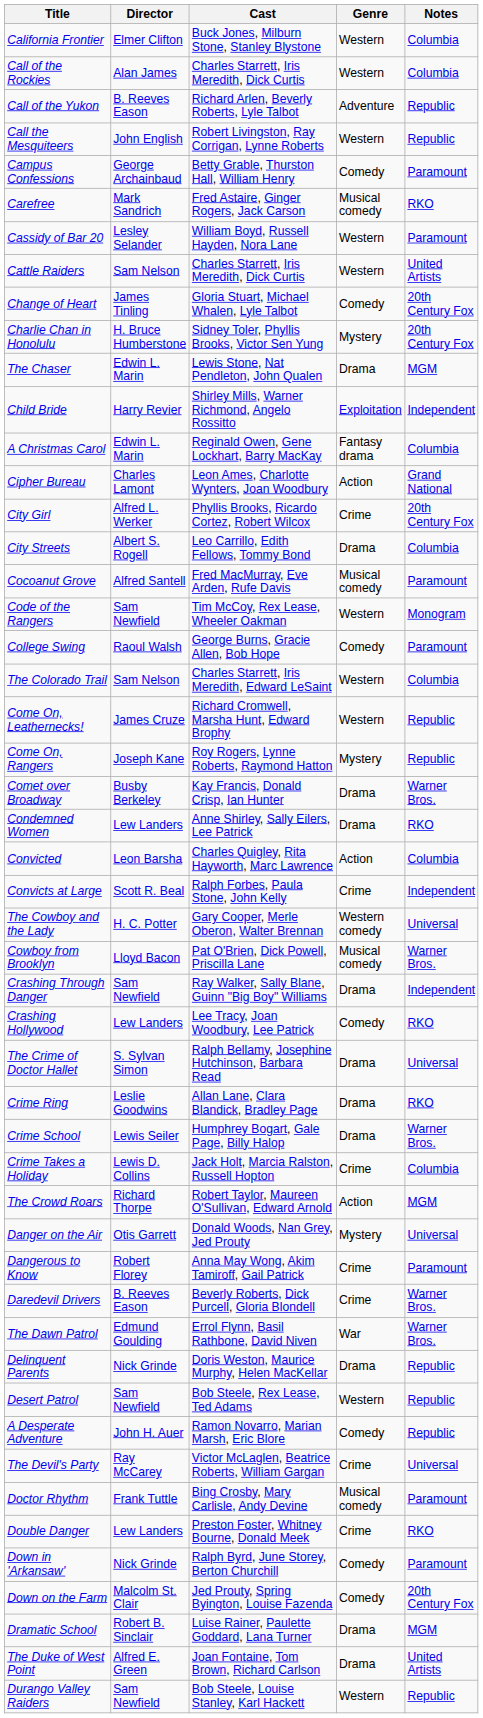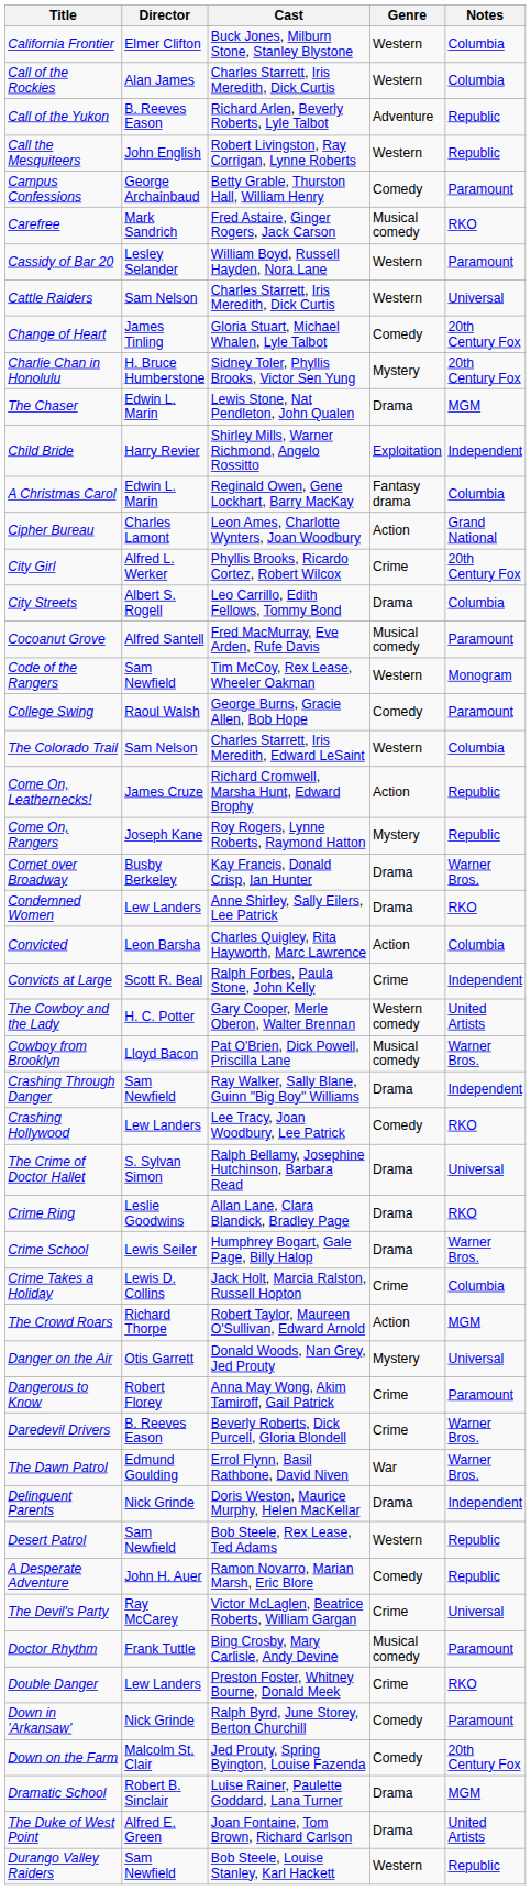 <table class="wikitable" style="width:100%;">
 <tr>
 <th style="width:23%;">Title</th>
 <th style="width:16%;">Director</th>
 <th style="width:33%;">Cast</th>
 <th style="width:13%;">Genre</th>
 <th style="width:15%;">Notes</th>
 </tr>
 <tr>
 <td><em><a href='#'>California Frontier</a></em></td>
 <td><a href='#'>Elmer Clifton</a></td>
 <td><a href='#'>Buck Jones</a>, <a href='#'>Milburn Stone</a>, <a href='#'>Stanley Blystone</a></td>
 <td>Western</td>
 <td><a href='#'>Columbia</a></td>
 </tr>
 <tr>
 <td><em><a href='#'>Call of the Rockies</a></em></td>
 <td><a href='#'>Alan James</a></td>
 <td><a href='#'>Charles Starrett</a>, <a href='#'>Iris Meredith</a>, <a href='#'>Dick Curtis</a></td>
 <td>Western</td>
 <td><a href='#'>Columbia</a></td>
 </tr>
 <tr>
 <td><em><a href='#'>Call of the Yukon</a></em></td>
 <td><a href='#'>B. Reeves Eason</a></td>
 <td><a href='#'>Richard Arlen</a>, <a href='#'>Beverly Roberts</a>, <a href='#'>Lyle Talbot</a></td>
 <td>Adventure</td>
 <td><a href='#'>Republic</a></td>
 </tr>
 <tr>
 <td><em><a href='#'>Call the Mesquiteers</a></em></td>
 <td><a href='#'>John English</a></td>
 <td><a href='#'>Robert Livingston</a>, <a href='#'>Ray Corrigan</a>, <a href='#'>Lynne Roberts</a></td>
 <td>Western</td>
 <td><a href='#'>Republic</a></td>
 </tr>
 <tr>
 <td><em><a href='#'>Campus Confessions</a></em></td>
 <td><a href='#'>George Archainbaud</a></td>
 <td><a href='#'>Betty Grable</a>, <a href='#'>Thurston Hall</a>, <a href='#'>William Henry</a></td>
 <td>Comedy</td>
 <td><a href='#'>Paramount</a></td>
 </tr>
 <tr>
 <td><em><a href='#'>Carefree</a></em></td>
 <td><a href='#'>Mark Sandrich</a></td>
 <td><a href='#'>Fred Astaire</a>, <a href='#'>Ginger Rogers</a>, <a href='#'>Jack Carson</a></td>
 <td>Musical comedy</td>
 <td><a href='#'>RKO</a></td>
 </tr>
 <tr>
 <td><em><a href='#'>Cassidy of Bar 20</a></em></td>
 <td><a href='#'>Lesley Selander</a></td>
 <td><a href='#'>William Boyd</a>, <a href='#'>Russell Hayden</a>, <a href='#'>Nora Lane</a></td>
 <td>Western</td>
 <td><a href='#'>Paramount</a></td>
 </tr>
 <tr>
 <td><em><a href='#'>Cattle Raiders</a></em></td>
 <td><a href='#'>Sam Nelson</a></td>
 <td><a href='#'>Charles Starrett</a>, <a href='#'>Iris Meredith</a>, <a href='#'>Dick Curtis</a></td>
 <td>Western</td>
-<td><a href='#'>United Artists</a></td>
+<td><a href='#'>Universal</a></td>
 </tr>
 <tr>
 <td><em><a href='#'>Change of Heart</a></em></td>
 <td><a href='#'>James Tinling</a></td>
 <td><a href='#'>Gloria Stuart</a>, <a href='#'>Michael Whalen</a>, <a href='#'>Lyle Talbot</a></td>
 <td>Comedy</td>
 <td><a href='#'>20th Century Fox</a></td>
 </tr>
 <tr>
 <td><em><a href='#'>Charlie Chan in Honolulu</a></em></td>
 <td><a href='#'>H. Bruce Humberstone</a></td>
 <td><a href='#'>Sidney Toler</a>, <a href='#'>Phyllis Brooks</a>, <a href='#'>Victor Sen Yung</a></td>
 <td>Mystery</td>
 <td><a href='#'>20th Century Fox</a></td>
 </tr>
 <tr>
 <td><em><a href='#'>The Chaser</a></em></td>
 <td><a href='#'>Edwin L. Marin</a></td>
 <td><a href='#'>Lewis Stone</a>, <a href='#'>Nat Pendleton</a>, <a href='#'>John Qualen</a></td>
 <td>Drama</td>
 <td><a href='#'>MGM</a></td>
 </tr>
 <tr>
 <td><em><a href='#'>Child Bride</a></em></td>
 <td><a href='#'>Harry Revier</a></td>
 <td><a href='#'>Shirley Mills</a>, <a href='#'>Warner Richmond</a>, <a href='#'>Angelo Rossitto</a></td>
 <td><a href='#'>Exploitation</a></td>
 <td><a href='#'>Independent</a></td>
 </tr>
 <tr>
 <td><em><a href='#'>A Christmas Carol</a></em></td>
 <td><a href='#'>Edwin L. Marin</a></td>
 <td><a href='#'>Reginald Owen</a>, <a href='#'>Gene Lockhart</a>, <a href='#'>Barry MacKay</a></td>
 <td>Fantasy drama</td>
 <td><a href='#'>Columbia</a></td>
 </tr>
 <tr>
 <td><em><a href='#'>Cipher Bureau</a></em></td>
 <td><a href='#'>Charles Lamont</a></td>
 <td><a href='#'>Leon Ames</a>, <a href='#'>Charlotte Wynters</a>, <a href='#'>Joan Woodbury</a></td>
 <td>Action</td>
 <td><a href='#'>Grand National</a></td>
 </tr>
 <tr>
 <td><em><a href='#'>City Girl</a></em></td>
 <td><a href='#'>Alfred L. Werker</a></td>
 <td><a href='#'>Phyllis Brooks</a>, <a href='#'>Ricardo Cortez</a>, <a href='#'>Robert Wilcox</a></td>
 <td>Crime</td>
 <td><a href='#'>20th Century Fox</a></td>
 </tr>
 <tr>
 <td><em><a href='#'>City Streets</a></em></td>
 <td><a href='#'>Albert S. Rogell</a></td>
 <td><a href='#'>Leo Carrillo</a>, <a href='#'>Edith Fellows</a>, <a href='#'>Tommy Bond</a></td>
 <td>Drama</td>
 <td><a href='#'>Columbia</a></td>
 </tr>
 <tr>
 <td><em><a href='#'>Cocoanut Grove</a></em></td>
 <td><a href='#'>Alfred Santell</a></td>
 <td><a href='#'>Fred MacMurray</a>, <a href='#'>Eve Arden</a>, <a href='#'>Rufe Davis</a></td>
 <td>Musical comedy</td>
 <td><a href='#'>Paramount</a></td>
 </tr>
 <tr>
 <td><em><a href='#'>Code of the Rangers</a></em></td>
 <td><a href='#'>Sam Newfield</a></td>
 <td><a href='#'>Tim McCoy</a>, <a href='#'>Rex Lease</a>, <a href='#'>Wheeler Oakman</a></td>
 <td>Western</td>
 <td><a href='#'>Monogram</a></td>
 </tr>
 <tr>
 <td><em><a href='#'>College Swing</a></em></td>
 <td><a href='#'>Raoul Walsh</a></td>
 <td><a href='#'>George Burns</a>, <a href='#'>Gracie Allen</a>, <a href='#'>Bob Hope</a></td>
 <td>Comedy</td>
 <td><a href='#'>Paramount</a></td>
 </tr>
 <tr>
 <td><em><a href='#'>The Colorado Trail</a></em></td>
 <td><a href='#'>Sam Nelson</a></td>
 <td><a href='#'>Charles Starrett</a>, <a href='#'>Iris Meredith</a>, <a href='#'>Edward LeSaint</a></td>
 <td>Western</td>
 <td><a href='#'>Columbia</a></td>
 </tr>
 <tr>
 <td><em><a href='#'>Come On, Leathernecks!</a></em></td>
 <td><a href='#'>James Cruze</a></td>
 <td><a href='#'>Richard Cromwell</a>, <a href='#'>Marsha Hunt</a>, <a href='#'>Edward Brophy</a></td>
-<td>Western</td>
+<td>Action</td>
 <td><a href='#'>Republic</a></td>
 </tr>
 <tr>
 <td><em><a href='#'>Come On, Rangers</a></em></td>
 <td><a href='#'>Joseph Kane</a></td>
 <td><a href='#'>Roy Rogers</a>, <a href='#'>Lynne Roberts</a>, <a href='#'>Raymond Hatton</a></td>
 <td>Mystery</td>
 <td><a href='#'>Republic</a></td>
 </tr>
 <tr>
 <td><em><a href='#'>Comet over Broadway</a></em></td>
 <td><a href='#'>Busby Berkeley</a></td>
 <td><a href='#'>Kay Francis</a>, <a href='#'>Donald Crisp</a>, <a href='#'>Ian Hunter</a></td>
 <td>Drama</td>
 <td><a href='#'>Warner Bros.</a></td>
 </tr>
 <tr>
 <td><em><a href='#'>Condemned Women</a></em></td>
 <td><a href='#'>Lew Landers</a></td>
 <td><a href='#'>Anne Shirley</a>, <a href='#'>Sally Eilers</a>, <a href='#'>Lee Patrick</a></td>
 <td>Drama</td>
 <td><a href='#'>RKO</a></td>
 </tr>
 <tr>
 <td><em><a href='#'>Convicted</a></em></td>
 <td><a href='#'>Leon Barsha</a></td>
 <td><a href='#'>Charles Quigley</a>, <a href='#'>Rita Hayworth</a>, <a href='#'>Marc Lawrence</a></td>
 <td>Action</td>
 <td><a href='#'>Columbia</a></td>
 </tr>
 <tr>
 <td><em><a href='#'>Convicts at Large</a></em></td>
 <td><a href='#'>Scott R. Beal</a></td>
 <td><a href='#'>Ralph Forbes</a>, <a href='#'>Paula Stone</a>, <a href='#'>John Kelly</a></td>
 <td>Crime</td>
 <td><a href='#'>Independent</a></td>
 </tr>
 <tr>
 <td><em><a href='#'>The Cowboy and the Lady</a></em></td>
 <td><a href='#'>H. C. Potter</a></td>
 <td><a href='#'>Gary Cooper</a>, <a href='#'>Merle Oberon</a>, <a href='#'>Walter Brennan</a></td>
 <td>Western comedy</td>
-<td><a href='#'>Universal</a></td>
+<td><a href='#'>United Artists</a></td>
 </tr>
 <tr>
 <td><em><a href='#'>Cowboy from Brooklyn</a></em></td>
 <td><a href='#'>Lloyd Bacon</a></td>
 <td><a href='#'>Pat O'Brien</a>, <a href='#'>Dick Powell</a>, <a href='#'>Priscilla Lane</a></td>
 <td>Musical comedy</td>
 <td><a href='#'>Warner Bros.</a></td>
 </tr>
 <tr>
 <td><em><a href='#'>Crashing Through Danger</a></em></td>
 <td><a href='#'>Sam Newfield</a></td>
 <td><a href='#'>Ray Walker</a>, <a href='#'>Sally Blane</a>, <a href='#'>Guinn "Big Boy" Williams</a></td>
 <td>Drama</td>
 <td><a href='#'>Independent</a></td>
 </tr>
 <tr>
 <td><em><a href='#'>Crashing Hollywood</a></em></td>
 <td><a href='#'>Lew Landers</a></td>
 <td><a href='#'>Lee Tracy</a>, <a href='#'>Joan Woodbury</a>, <a href='#'>Lee Patrick</a></td>
 <td>Comedy</td>
 <td><a href='#'>RKO</a></td>
 </tr>
 <tr>
 <td><em><a href='#'>The Crime of Doctor Hallet</a></em></td>
 <td><a href='#'>S. Sylvan Simon</a></td>
 <td><a href='#'>Ralph Bellamy</a>, <a href='#'>Josephine Hutchinson</a>, <a href='#'>Barbara Read</a></td>
 <td>Drama</td>
 <td><a href='#'>Universal</a></td>
 </tr>
 <tr>
 <td><em><a href='#'>Crime Ring</a></em></td>
 <td><a href='#'>Leslie Goodwins</a></td>
 <td><a href='#'>Allan Lane</a>, <a href='#'>Clara Blandick</a>, <a href='#'>Bradley Page</a></td>
 <td>Drama</td>
 <td><a href='#'>RKO</a></td>
 </tr>
 <tr>
 <td><em><a href='#'>Crime School</a></em></td>
 <td><a href='#'>Lewis Seiler</a></td>
 <td><a href='#'>Humphrey Bogart</a>, <a href='#'>Gale Page</a>, <a href='#'>Billy Halop</a></td>
 <td>Drama</td>
 <td><a href='#'>Warner Bros.</a></td>
 </tr>
 <tr>
 <td><em><a href='#'>Crime Takes a Holiday</a></em></td>
 <td><a href='#'>Lewis D. Collins</a></td>
 <td><a href='#'>Jack Holt</a>, <a href='#'>Marcia Ralston</a>, <a href='#'>Russell Hopton</a></td>
 <td>Crime</td>
 <td><a href='#'>Columbia</a></td>
 </tr>
 <tr>
 <td><em><a href='#'>The Crowd Roars</a></em></td>
 <td><a href='#'>Richard Thorpe</a></td>
 <td><a href='#'>Robert Taylor</a>, <a href='#'>Maureen O'Sullivan</a>, <a href='#'>Edward Arnold</a></td>
 <td>Action</td>
 <td><a href='#'>MGM</a></td>
 </tr>
 <tr>
 <td><em><a href='#'>Danger on the Air</a></em></td>
 <td><a href='#'>Otis Garrett</a></td>
 <td><a href='#'>Donald Woods</a>, <a href='#'>Nan Grey</a>, <a href='#'>Jed Prouty</a></td>
 <td>Mystery</td>
 <td><a href='#'>Universal</a></td>
 </tr>
 <tr>
 <td><em><a href='#'>Dangerous to Know</a></em></td>
 <td><a href='#'>Robert Florey</a></td>
 <td><a href='#'>Anna May Wong</a>, <a href='#'>Akim Tamiroff</a>, <a href='#'>Gail Patrick</a></td>
 <td>Crime</td>
 <td><a href='#'>Paramount</a></td>
 </tr>
 <tr>
 <td><em><a href='#'>Daredevil Drivers</a></em></td>
 <td><a href='#'>B. Reeves Eason</a></td>
 <td><a href='#'>Beverly Roberts</a>, <a href='#'>Dick Purcell</a>, <a href='#'>Gloria Blondell</a></td>
 <td>Crime</td>
 <td><a href='#'>Warner Bros.</a></td>
 </tr>
 <tr>
 <td><em><a href='#'>The Dawn Patrol</a></em></td>
 <td><a href='#'>Edmund Goulding</a></td>
 <td><a href='#'>Errol Flynn</a>, <a href='#'>Basil Rathbone</a>, <a href='#'>David Niven</a></td>
 <td>War</td>
 <td><a href='#'>Warner Bros.</a></td>
 </tr>
 <tr>
 <td><em><a href='#'>Delinquent Parents</a></em></td>
 <td><a href='#'>Nick Grinde</a></td>
 <td><a href='#'>Doris Weston</a>, <a href='#'>Maurice Murphy</a>, <a href='#'>Helen MacKellar</a></td>
 <td>Drama</td>
-<td><a href='#'>Republic</a></td>
+<td><a href='#'>Independent</a></td>
 </tr>
 <tr>
 <td><em><a href='#'>Desert Patrol</a></em></td>
 <td><a href='#'>Sam Newfield</a></td>
 <td><a href='#'>Bob Steele</a>, <a href='#'>Rex Lease</a>, <a href='#'>Ted Adams</a></td>
 <td>Western</td>
 <td><a href='#'>Republic</a></td>
 </tr>
 <tr>
 <td><em><a href='#'>A Desperate Adventure</a></em></td>
 <td><a href='#'>John H. Auer</a></td>
 <td><a href='#'>Ramon Novarro</a>, <a href='#'>Marian Marsh</a>, <a href='#'>Eric Blore</a></td>
 <td>Comedy</td>
 <td><a href='#'>Republic</a></td>
 </tr>
 <tr>
 <td><em><a href='#'>The Devil's Party</a></em></td>
 <td><a href='#'>Ray McCarey</a></td>
 <td><a href='#'>Victor McLaglen</a>, <a href='#'>Beatrice Roberts</a>, <a href='#'>William Gargan</a></td>
 <td>Crime</td>
 <td><a href='#'>Universal</a></td>
 </tr>
 <tr>
 <td><em><a href='#'>Doctor Rhythm</a></em></td>
 <td><a href='#'>Frank Tuttle</a></td>
 <td><a href='#'>Bing Crosby</a>, <a href='#'>Mary Carlisle</a>, <a href='#'>Andy Devine</a></td>
 <td>Musical comedy</td>
 <td><a href='#'>Paramount</a></td>
 </tr>
 <tr>
 <td><em><a href='#'>Double Danger</a></em></td>
 <td><a href='#'>Lew Landers</a></td>
 <td><a href='#'>Preston Foster</a>, <a href='#'>Whitney Bourne</a>, <a href='#'>Donald Meek</a></td>
 <td>Crime</td>
 <td><a href='#'>RKO</a></td>
 </tr>
 <tr>
 <td><em><a href='#'>Down in 'Arkansaw'</a></em></td>
 <td><a href='#'>Nick Grinde</a></td>
 <td><a href='#'>Ralph Byrd</a>, <a href='#'>June Storey</a>, <a href='#'>Berton Churchill</a></td>
 <td>Comedy</td>
 <td><a href='#'>Paramount</a></td>
 </tr>
 <tr>
 <td><em><a href='#'>Down on the Farm</a></em></td>
 <td><a href='#'>Malcolm St. Clair</a></td>
 <td><a href='#'>Jed Prouty</a>, <a href='#'>Spring Byington</a>, <a href='#'>Louise Fazenda</a></td>
 <td>Comedy</td>
 <td><a href='#'>20th Century Fox</a></td>
 </tr>
 <tr>
 <td><em><a href='#'>Dramatic School</a></em></td>
 <td><a href='#'>Robert B. Sinclair</a></td>
 <td><a href='#'>Luise Rainer</a>, <a href='#'>Paulette Goddard</a>, <a href='#'>Lana Turner</a></td>
 <td>Drama</td>
 <td><a href='#'>MGM</a></td>
 </tr>
 <tr>
 <td><em><a href='#'>The Duke of West Point</a></em></td>
 <td><a href='#'>Alfred E. Green</a></td>
 <td><a href='#'>Joan Fontaine</a>, <a href='#'>Tom Brown</a>, <a href='#'>Richard Carlson</a></td>
 <td>Drama</td>
 <td><a href='#'>United Artists</a></td>
 </tr>
 <tr>
 <td><em><a href='#'>Durango Valley Raiders</a></em></td>
 <td><a href='#'>Sam Newfield</a></td>
 <td><a href='#'>Bob Steele</a>, <a href='#'>Louise Stanley</a>, <a href='#'>Karl Hackett</a></td>
 <td>Western</td>
 <td><a href='#'>Republic</a></td>
 </tr>
 </table>
